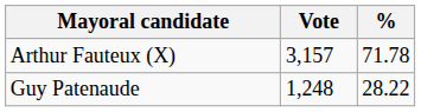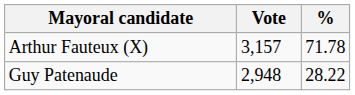 <table class="wikitable">
 <tr>
 <th bgcolor="#DDDDFF" width="200px">Mayoral candidate</th>
 <th bgcolor="#DDDDFF" width="50px">Vote</th>
 <th bgcolor="#DDDDFF" width="30px">%</th>
 </tr>
 <tr>
 <td>Arthur Fauteux (X)</td>
 <td>3,157</td>
 <td>71.78</td>
 </tr>
 <tr>
 <td>Guy Patenaude</td>
-<td>1,248</td>
+<td>2,948</td>
 <td>28.22</td>
 </tr>
 </table>
